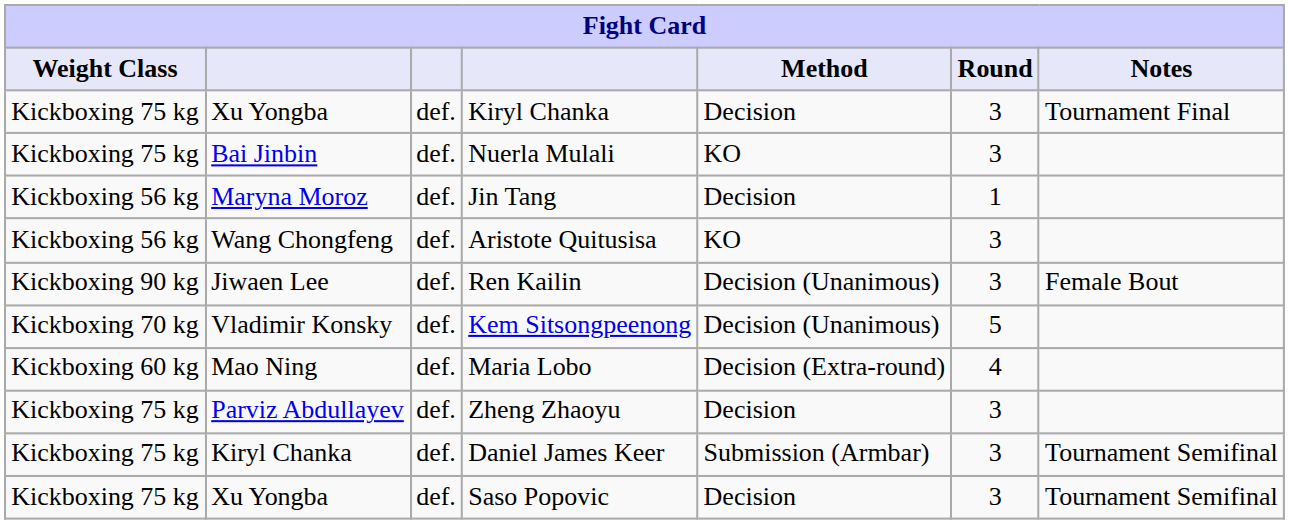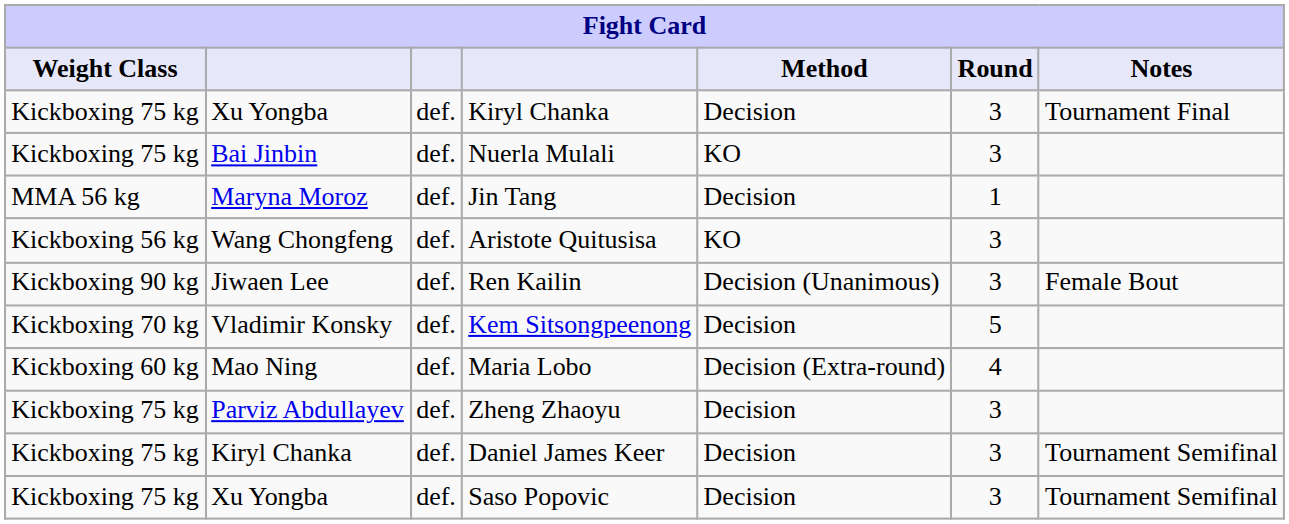 <table class="wikitable" style="font-size: 80%;">
 <tr>
 <th colspan="8" style="background-color: #ccf; color: #000080; text-align: center;"><strong>Fight Card</strong></th>
 </tr>
 <tr>
 <th colspan="1" style="background-color: #E6E8FA; color: #000000; text-align: center;">Weight Class</th>
 <th colspan="1" style="background-color: #E6E8FA; color: #000000; text-align: center;"></th>
 <th colspan="1" style="background-color: #E6E8FA; color: #000000; text-align: center;"></th>
 <th colspan="1" style="background-color: #E6E8FA; color: #000000; text-align: center;"></th>
 <th colspan="1" style="background-color: #E6E8FA; color: #000000; text-align: center;">Method</th>
 <th colspan="1" style="background-color: #E6E8FA; color: #000000; text-align: center;">Round</th>
 <th colspan="1" style="background-color: #E6E8FA; color: #000000; text-align: center;">Notes</th>
 </tr>
 <tr>
 <td>Kickboxing 75 kg</td>
 <td> Xu Yongba</td>
 <td align=center>def.</td>
 <td> Kiryl Chanka</td>
 <td>Decision</td>
 <td align=center>3</td>
 <td>Tournament Final</td>
 </tr>
 <tr>
 <td>Kickboxing 75 kg</td>
 <td> <a href='#'>Bai Jinbin</a></td>
 <td align=center>def.</td>
 <td> Nuerla Mulali</td>
 <td>KO</td>
 <td align=center>3</td>
 <td></td>
 </tr>
 <tr>
-<td>Kickboxing 56 kg</td>
+<td>MMA 56 kg</td>
 <td> <a href='#'>Maryna Moroz</a></td>
 <td align=center>def.</td>
 <td> Jin Tang</td>
 <td>Decision</td>
 <td align=center>1</td>
 <td></td>
 </tr>
 <tr>
 <td>Kickboxing 56 kg</td>
 <td> Wang Chongfeng</td>
 <td align=center>def.</td>
 <td> Aristote Quitusisa</td>
 <td>KO</td>
 <td align=center>3</td>
 <td></td>
 </tr>
 <tr>
 <td>Kickboxing 90 kg</td>
 <td> Jiwaen Lee</td>
 <td align=center>def.</td>
 <td> Ren Kailin</td>
 <td>Decision (Unanimous)</td>
 <td align=center>3</td>
 <td>Female Bout</td>
 </tr>
 <tr>
 <td>Kickboxing 70 kg</td>
 <td> Vladimir Konsky</td>
 <td align=center>def.</td>
 <td> <a href='#'>Kem Sitsongpeenong</a></td>
-<td>Decision (Unanimous)</td>
+<td>Decision</td>
 <td align=center>5</td>
 <td></td>
 </tr>
 <tr>
 <td>Kickboxing 60 kg</td>
 <td> Mao Ning</td>
 <td align=center>def.</td>
 <td> Maria Lobo</td>
 <td>Decision (Extra-round)</td>
 <td align=center>4</td>
 <td></td>
 </tr>
 <tr>
 <td>Kickboxing 75 kg</td>
 <td> <a href='#'>Parviz Abdullayev</a></td>
 <td align=center>def.</td>
 <td> Zheng Zhaoyu</td>
 <td>Decision</td>
 <td align=center>3</td>
 <td></td>
 </tr>
 <tr>
 <td>Kickboxing 75 kg</td>
 <td> Kiryl Chanka</td>
 <td align=center>def.</td>
 <td> Daniel James Keer</td>
-<td>Submission (Armbar)</td>
+<td>Decision</td>
 <td align=center>3</td>
 <td>Tournament Semifinal</td>
 </tr>
 <tr>
 <td>Kickboxing 75 kg</td>
 <td> Xu Yongba</td>
 <td align=center>def.</td>
 <td> Saso Popovic</td>
 <td>Decision</td>
 <td align=center>3</td>
 <td>Tournament Semifinal</td>
 </tr>
 </table>
